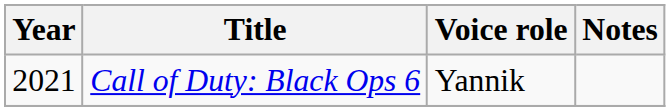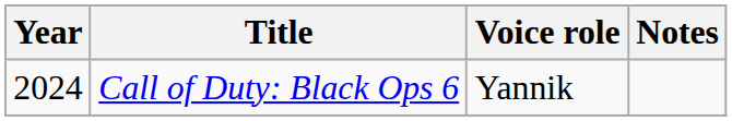 <table class="wikitable plainrowheaders sortable">
 <tr>
 <th scope="col">Year</th>
 <th scope="col">Title</th>
 <th scope="col">Voice role</th>
 <th scope="col">Notes</th>
 </tr>
 <tr>
-<td>2021</td>
+<td>2024</td>
 <td><em><a href='#'>Call of Duty: Black Ops 6</a></em></td>
 <td>Yannik</td>
 <td></td>
 </tr>
 <tr>
 </tr>
 </table>
